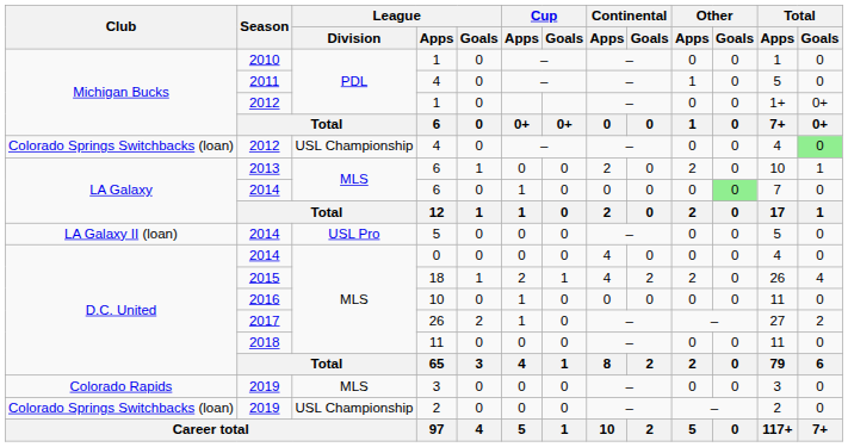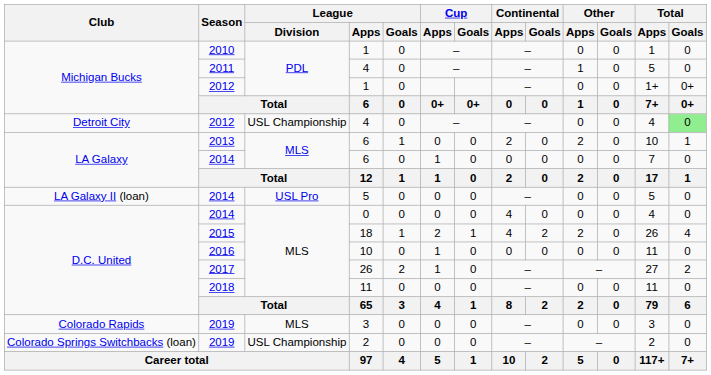 <table class="wikitable" style="text-align: center;">
 <tr>
 <th rowspan=2>Club</th>
 <th rowspan=2>Season</th>
 <th colspan=3>League</th>
 <th colspan=2><a href='#'>Cup</a></th>
 <th colspan=2>Continental</th>
 <th colspan=2>Other</th>
 <th colspan=2>Total</th>
 </tr>
 <tr>
 <th>Division</th>
 <th>Apps</th>
 <th>Goals</th>
 <th>Apps</th>
 <th>Goals</th>
 <th>Apps</th>
 <th>Goals</th>
 <th>Apps</th>
 <th>Goals</th>
 <th>Apps</th>
 <th>Goals</th>
 </tr>
 <tr>
 <td rowspan=4><a href='#'>Michigan Bucks</a></td>
 <td><a href='#'>2010</a></td>
 <td rowspan=3><a href='#'>PDL</a></td>
 <td>1</td>
 <td>0</td>
 <td colspan=2>–</td>
 <td colspan=2>–</td>
 <td>0</td>
 <td>0</td>
 <td>1</td>
 <td>0</td>
 </tr>
 <tr>
 <td><a href='#'>2011</a></td>
 <td>4</td>
 <td>0</td>
 <td colspan=2>–</td>
 <td colspan=2>–</td>
 <td>1</td>
 <td>0</td>
 <td>5</td>
 <td>0</td>
 </tr>
 <tr>
 <td><a href='#'>2012</a></td>
 <td>1</td>
 <td>0</td>
 <td></td>
 <td></td>
 <td colspan=2>–</td>
 <td>0</td>
 <td>0</td>
 <td>1+</td>
 <td>0+</td>
 </tr>
 <tr>
 <th colspan=2>Total</th>
 <th>6</th>
 <th>0</th>
 <th>0+</th>
 <th>0+</th>
 <th>0</th>
 <th>0</th>
 <th>1</th>
 <th>0</th>
 <th>7+</th>
 <th>0+</th>
 </tr>
 <tr>
-<td><a href='#'>Colorado Springs Switchbacks</a> (loan)</td>
+<td><a href='#'>Detroit City</a></td>
 <td><a href='#'>2012</a></td>
 <td>USL Championship</td>
 <td>4</td>
 <td>0</td>
 <td colspan=2>–</td>
 <td colspan=2>–</td>
 <td>0</td>
 <td>0</td>
 <td>4</td>
 <td style="background: lightgreen;">0</td>
 </tr>
 <tr>
 <td rowspan=3><a href='#'>LA Galaxy</a></td>
 <td><a href='#'>2013</a></td>
 <td rowspan=2><a href='#'>MLS</a></td>
 <td>6</td>
 <td>1</td>
 <td>0</td>
 <td>0</td>
 <td>2</td>
 <td>0</td>
 <td>2</td>
 <td>0</td>
 <td>10</td>
 <td>1</td>
 </tr>
 <tr>
 <td><a href='#'>2014</a></td>
 <td>6</td>
 <td>0</td>
 <td>1</td>
 <td>0</td>
 <td>0</td>
 <td>0</td>
 <td>0</td>
-<td style="background: lightgreen;">0</td>
+<td>0</td>
 <td>7</td>
 <td>0</td>
 </tr>
 <tr>
 <th colspan=2>Total</th>
 <th>12</th>
 <th>1</th>
 <th>1</th>
 <th>0</th>
 <th>2</th>
 <th>0</th>
 <th>2</th>
 <th>0</th>
 <th>17</th>
 <th>1</th>
 </tr>
 <tr>
 <td><a href='#'>LA Galaxy II</a> (loan)</td>
 <td><a href='#'>2014</a></td>
 <td><a href='#'>USL Pro</a></td>
 <td>5</td>
 <td>0</td>
 <td>0</td>
 <td>0</td>
 <td colspan=2>–</td>
 <td>0</td>
 <td>0</td>
 <td>5</td>
 <td>0</td>
 </tr>
 <tr>
 <td rowspan=6><a href='#'>D.C. United</a></td>
 <td><a href='#'>2014</a></td>
 <td rowspan=5>MLS</td>
 <td>0</td>
 <td>0</td>
 <td>0</td>
 <td>0</td>
 <td>4</td>
 <td>0</td>
 <td>0</td>
 <td>0</td>
 <td>4</td>
 <td>0</td>
 </tr>
 <tr>
 <td><a href='#'>2015</a></td>
 <td>18</td>
 <td>1</td>
 <td>2</td>
 <td>1</td>
 <td>4</td>
 <td>2</td>
 <td>2</td>
 <td>0</td>
 <td>26</td>
 <td>4</td>
 </tr>
 <tr>
 <td><a href='#'>2016</a></td>
 <td>10</td>
 <td>0</td>
 <td>1</td>
 <td>0</td>
 <td>0</td>
 <td>0</td>
 <td>0</td>
 <td>0</td>
 <td>11</td>
 <td>0</td>
 </tr>
 <tr>
 <td><a href='#'>2017</a></td>
 <td>26</td>
 <td>2</td>
 <td>1</td>
 <td>0</td>
 <td colspan=2>–</td>
 <td colspan=2>–</td>
 <td>27</td>
 <td>2</td>
 </tr>
 <tr>
 <td><a href='#'>2018</a></td>
 <td>11</td>
 <td>0</td>
 <td>0</td>
 <td>0</td>
 <td colspan=2>–</td>
 <td>0</td>
 <td>0</td>
 <td>11</td>
 <td>0</td>
 </tr>
 <tr>
 <th colspan=2>Total</th>
 <th>65</th>
 <th>3</th>
 <th>4</th>
 <th>1</th>
 <th>8</th>
 <th>2</th>
 <th>2</th>
 <th>0</th>
 <th>79</th>
 <th>6</th>
 </tr>
 <tr>
 <td><a href='#'>Colorado Rapids</a></td>
 <td><a href='#'>2019</a></td>
 <td>MLS</td>
 <td>3</td>
 <td>0</td>
 <td>0</td>
 <td>0</td>
 <td colspan=2>–</td>
 <td>0</td>
 <td>0</td>
 <td>3</td>
 <td>0</td>
 </tr>
 <tr>
 <td><a href='#'>Colorado Springs Switchbacks</a> (loan)</td>
 <td><a href='#'>2019</a></td>
 <td>USL Championship</td>
 <td>2</td>
 <td>0</td>
 <td>0</td>
 <td>0</td>
 <td colspan=2>–</td>
 <td colspan=2>–</td>
 <td>2</td>
 <td>0</td>
 </tr>
 <tr>
 <th colspan=3>Career total</th>
 <th>97</th>
 <th>4</th>
 <th>5</th>
 <th>1</th>
 <th>10</th>
 <th>2</th>
 <th>5</th>
 <th>0</th>
 <th>117+</th>
 <th>7+</th>
 </tr>
 </table>
